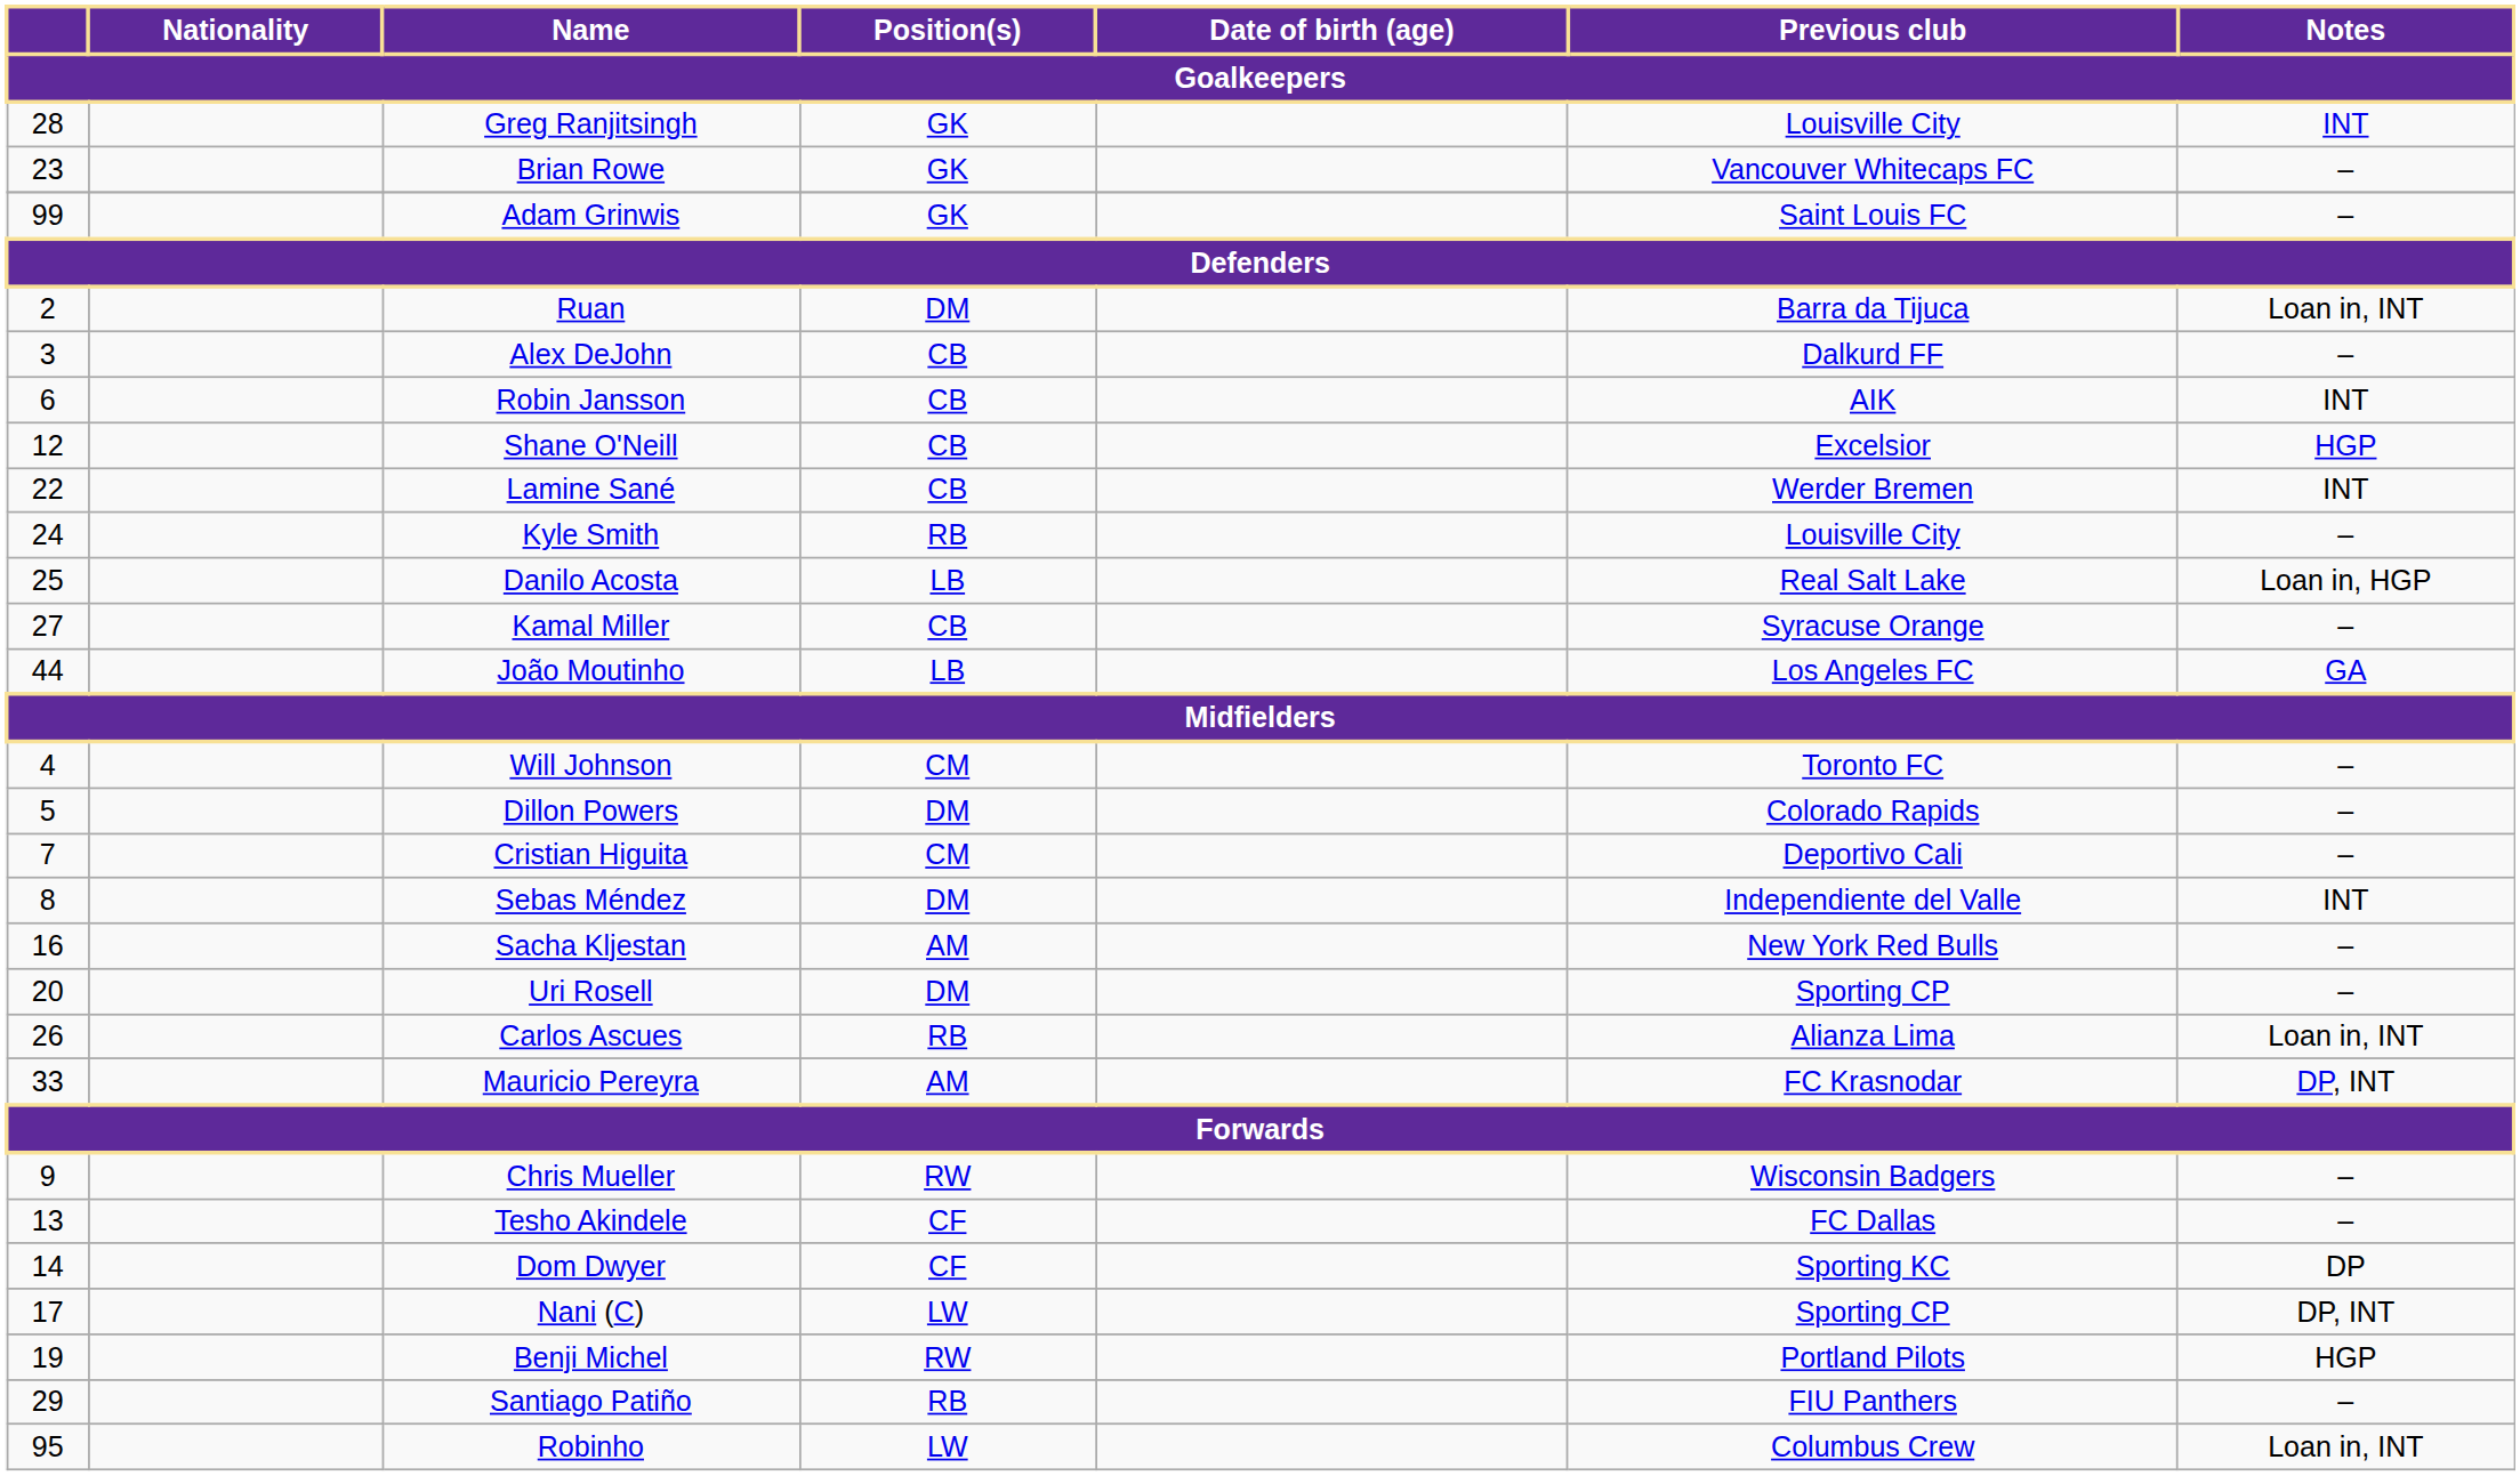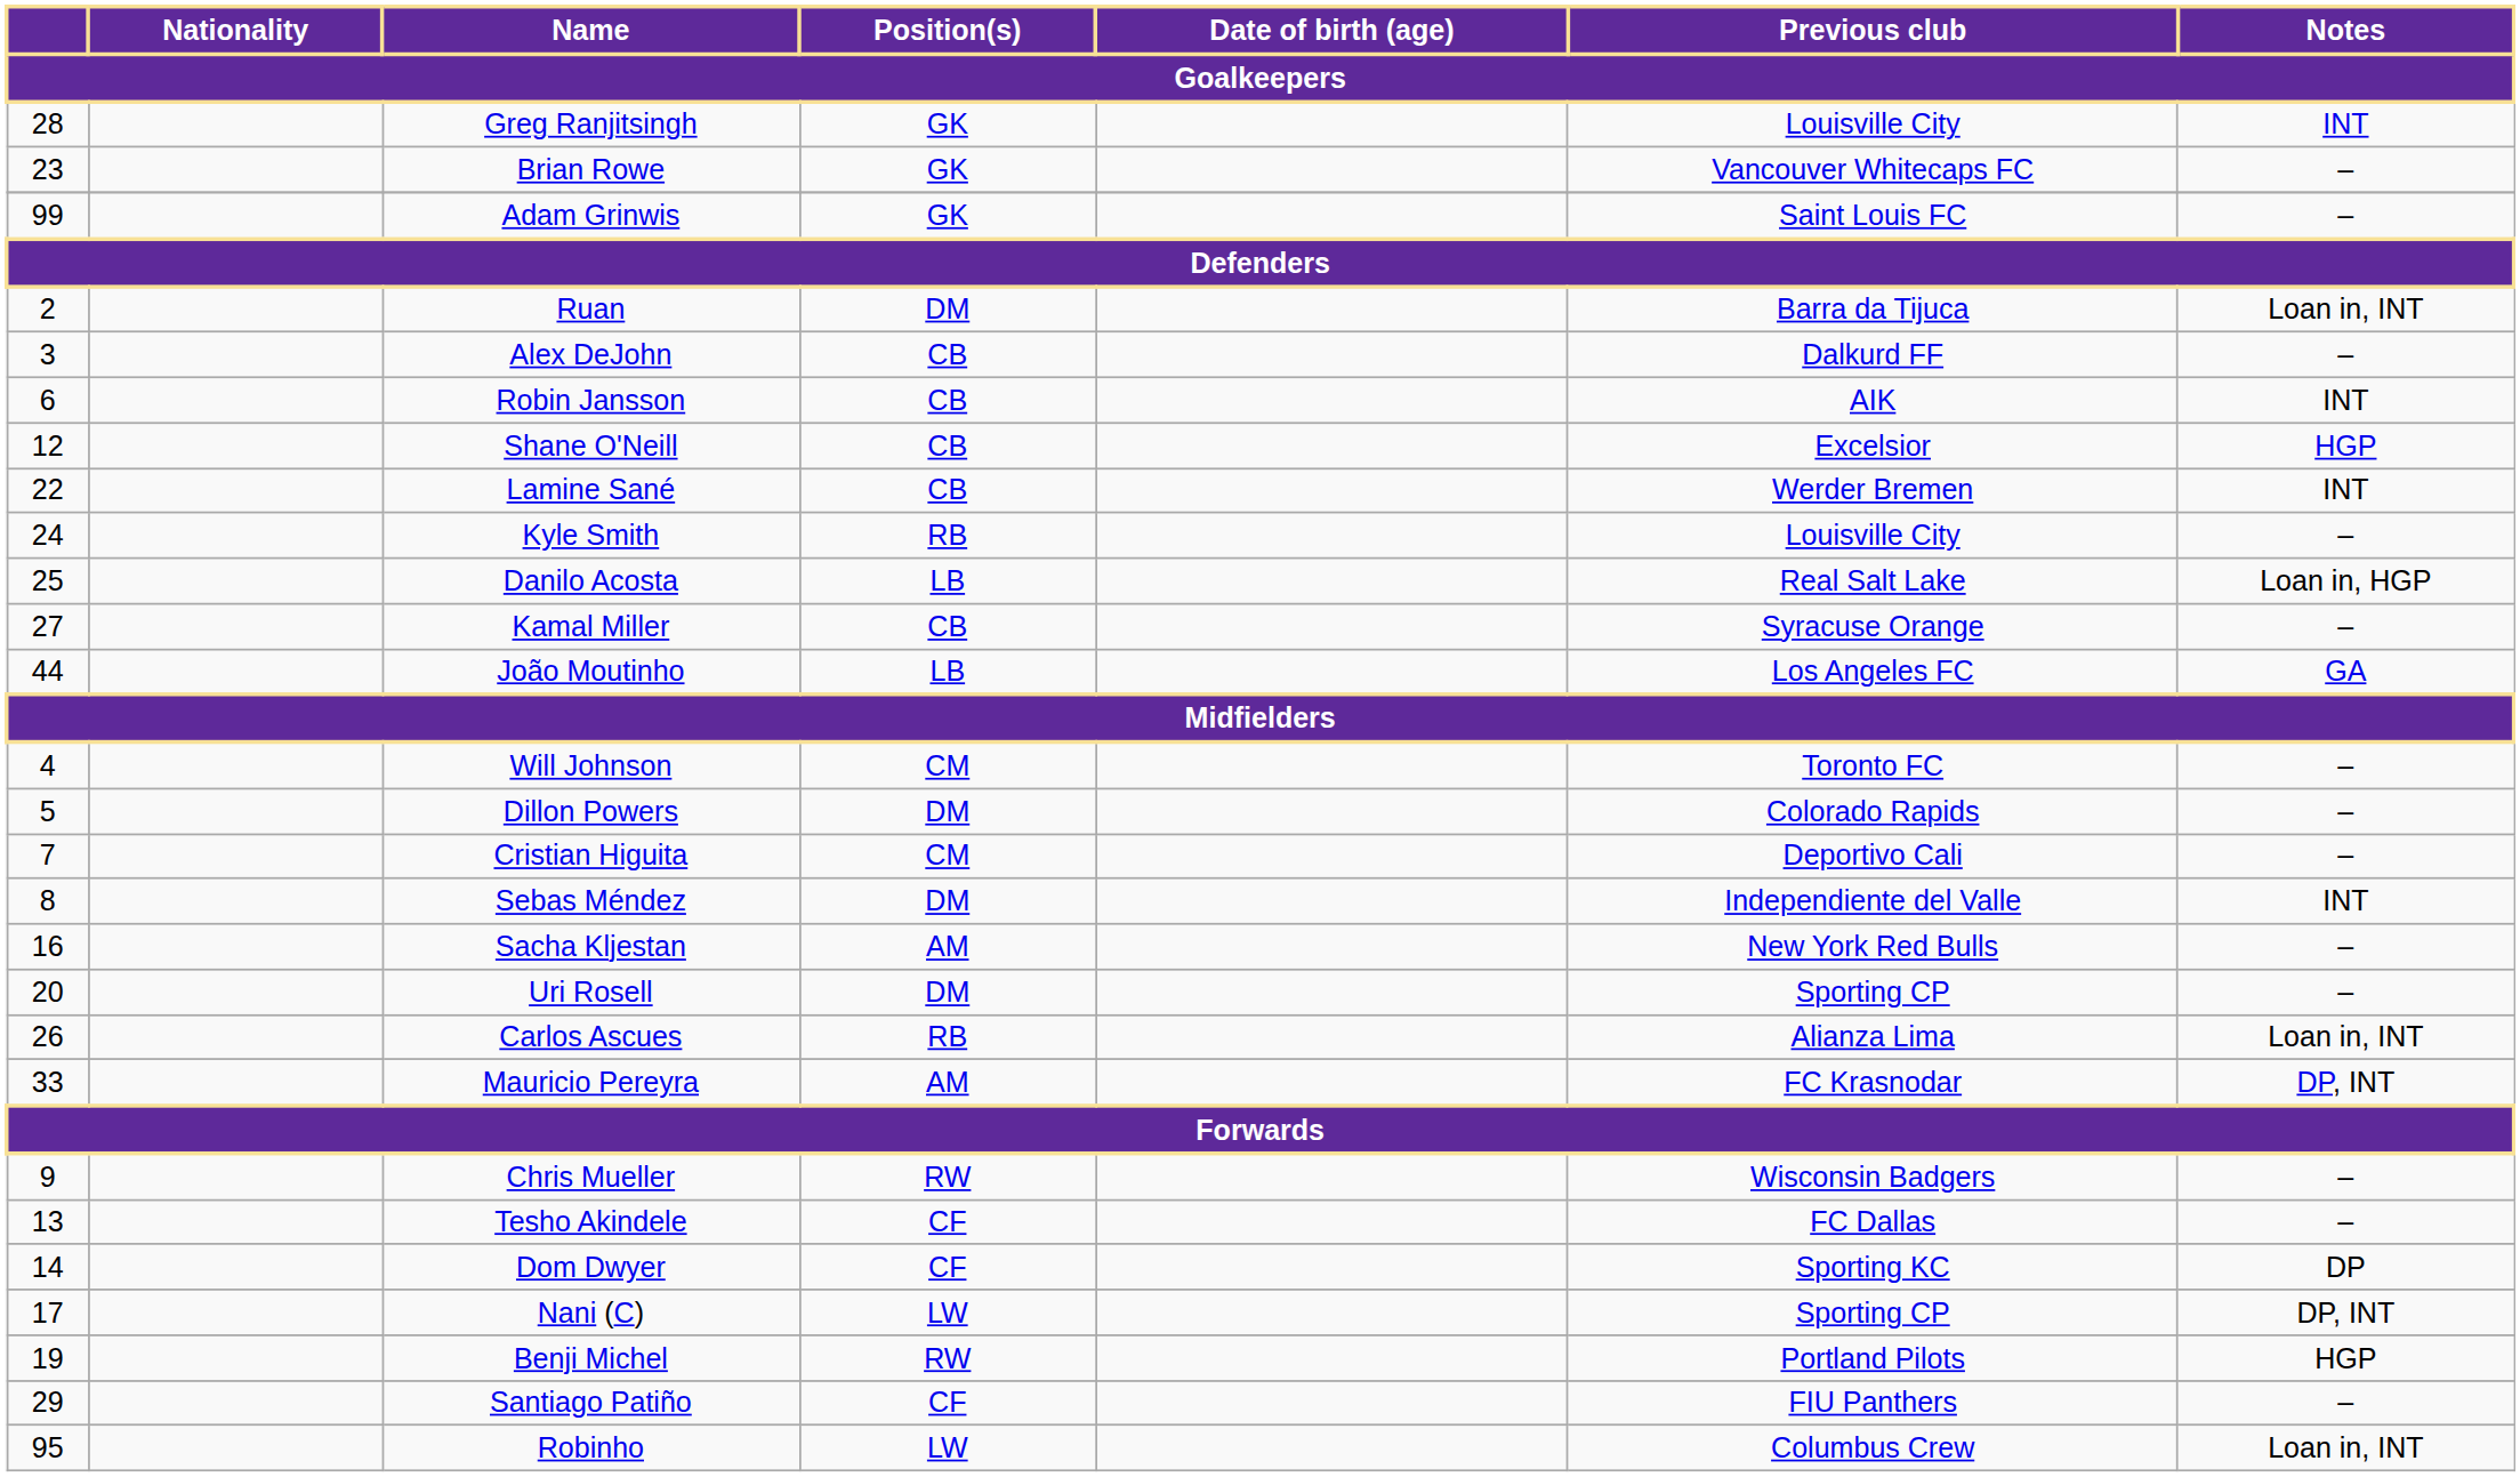 <table class="wikitable" style="text-align:center; font-size:90%; width:100%;">
 <tr>
 <th style="background:#5E299A; color:white; border:2px solid #F8E196; text-align:center;"></th>
 <th style="background:#5E299A; color:white; border:2px solid #F8E196; text-align:center;">Nationality</th>
 <th style="background:#5E299A; color:white; border:2px solid #F8E196; text-align:center;">Name</th>
 <th style="background:#5E299A; color:white; border:2px solid #F8E196; text-align:center;">Position(s)</th>
 <th style="background:#5E299A; color:white; border:2px solid #F8E196; text-align:center;">Date of birth (age)</th>
 <th style="background:#5E299A; color:white; border:2px solid #F8E196; text-align:center;">Previous club</th>
 <th style="background:#5E299A; color:white; border:2px solid #F8E196; text-align:center;">Notes</th>
 </tr>
 <tr>
 <th colspan="7" style="text-align:center; background:#5E299A; color:white; border:2px solid #F8E196;">Goalkeepers</th>
 </tr>
 <tr>
 <td>28</td>
 <td></td>
 <td><a href='#'>Greg Ranjitsingh</a></td>
 <td><a href='#'>GK</a></td>
 <td></td>
 <td> <a href='#'>Louisville City</a></td>
 <td><a href='#'>INT</a></td>
 </tr>
 <tr>
 <td>23</td>
 <td></td>
 <td><a href='#'>Brian Rowe</a></td>
 <td><a href='#'>GK</a></td>
 <td></td>
 <td> <a href='#'>Vancouver Whitecaps FC</a></td>
 <td>–</td>
 </tr>
 <tr>
 </tr>
 <tr>
 <td>99</td>
 <td></td>
 <td><a href='#'>Adam Grinwis</a></td>
 <td><a href='#'>GK</a></td>
 <td></td>
 <td> <a href='#'>Saint Louis FC</a></td>
 <td>–</td>
 </tr>
 <tr>
 <th colspan="7" style="text-align:center; background:#5E299A; color:white; border:2px solid #F8E196;">Defenders</th>
 </tr>
 <tr>
 <td>2</td>
 <td></td>
 <td><a href='#'>Ruan</a></td>
 <td><a href='#'>DM</a></td>
 <td></td>
 <td> <a href='#'>Barra da Tijuca</a></td>
 <td>Loan in, INT</td>
 </tr>
 <tr>
 <td>3</td>
 <td></td>
 <td><a href='#'>Alex DeJohn</a></td>
 <td><a href='#'>CB</a></td>
 <td></td>
 <td> <a href='#'>Dalkurd FF</a></td>
 <td>–</td>
 </tr>
 <tr>
 <td>6</td>
 <td></td>
 <td><a href='#'>Robin Jansson</a></td>
 <td><a href='#'>CB</a></td>
 <td></td>
 <td> <a href='#'>AIK</a></td>
 <td>INT</td>
 </tr>
 <tr>
 <td>12</td>
 <td></td>
 <td><a href='#'>Shane O'Neill</a></td>
 <td><a href='#'>CB</a></td>
 <td></td>
 <td> <a href='#'>Excelsior</a></td>
 <td><a href='#'>HGP</a></td>
 </tr>
 <tr>
 <td>22</td>
 <td></td>
 <td><a href='#'>Lamine Sané</a></td>
 <td><a href='#'>CB</a></td>
 <td></td>
 <td> <a href='#'>Werder Bremen</a></td>
 <td>INT</td>
 </tr>
 <tr>
 <td>24</td>
 <td></td>
 <td><a href='#'>Kyle Smith</a></td>
 <td><a href='#'>RB</a></td>
 <td></td>
 <td> <a href='#'>Louisville City</a></td>
 <td>–</td>
 </tr>
 <tr>
 <td>25</td>
 <td></td>
 <td><a href='#'>Danilo Acosta</a></td>
 <td><a href='#'>LB</a></td>
 <td></td>
 <td> <a href='#'>Real Salt Lake</a></td>
 <td>Loan in, HGP</td>
 </tr>
 <tr>
 <td>27</td>
 <td></td>
 <td><a href='#'>Kamal Miller</a></td>
 <td><a href='#'>CB</a></td>
 <td></td>
 <td> <a href='#'>Syracuse Orange</a></td>
 <td>–</td>
 </tr>
 <tr>
 <td>44</td>
 <td></td>
 <td><a href='#'>João Moutinho</a></td>
 <td><a href='#'>LB</a></td>
 <td></td>
 <td> <a href='#'>Los Angeles FC</a></td>
 <td><a href='#'>GA</a></td>
 </tr>
 <tr>
 <th colspan="7" style="text-align:center; background:#5E299A; color:white; border:2px solid #F8E196;">Midfielders</th>
 </tr>
 <tr>
 <td>4</td>
 <td></td>
 <td><a href='#'>Will Johnson</a></td>
 <td><a href='#'>CM</a></td>
 <td></td>
 <td> <a href='#'>Toronto FC</a></td>
 <td>–</td>
 </tr>
 <tr>
 <td>5</td>
 <td></td>
 <td><a href='#'>Dillon Powers</a></td>
 <td><a href='#'>DM</a></td>
 <td></td>
 <td> <a href='#'>Colorado Rapids</a></td>
 <td>–</td>
 </tr>
 <tr>
 <td>7</td>
 <td></td>
 <td><a href='#'>Cristian Higuita</a></td>
 <td><a href='#'>CM</a></td>
 <td></td>
 <td> <a href='#'>Deportivo Cali</a></td>
 <td>–</td>
 </tr>
 <tr>
 <td>8</td>
 <td></td>
 <td><a href='#'>Sebas Méndez</a></td>
 <td><a href='#'>DM</a></td>
 <td></td>
 <td> <a href='#'>Independiente del Valle</a></td>
 <td>INT</td>
 </tr>
 <tr>
 <td>16</td>
 <td></td>
 <td><a href='#'>Sacha Kljestan</a></td>
 <td><a href='#'>AM</a></td>
 <td></td>
 <td> <a href='#'>New York Red Bulls</a></td>
 <td>–</td>
 </tr>
 <tr>
 <td>20</td>
 <td></td>
 <td><a href='#'>Uri Rosell</a></td>
 <td><a href='#'>DM</a></td>
 <td></td>
 <td> <a href='#'>Sporting CP</a></td>
 <td>–</td>
 </tr>
 <tr>
 <td>26</td>
 <td></td>
 <td><a href='#'>Carlos Ascues</a></td>
 <td><a href='#'>RB</a></td>
 <td></td>
 <td> <a href='#'>Alianza Lima</a></td>
 <td>Loan in, INT</td>
 </tr>
 <tr>
 <td>33</td>
 <td></td>
 <td><a href='#'>Mauricio Pereyra</a></td>
 <td><a href='#'>AM</a></td>
 <td></td>
 <td> <a href='#'>FC Krasnodar</a></td>
 <td><a href='#'>DP</a>, INT</td>
 </tr>
 <tr>
 <th colspan="7" style="text-align:center; background:#5E299A; color:white; border:2px solid #F8E196;">Forwards</th>
 </tr>
 <tr>
 <td>9</td>
 <td></td>
 <td><a href='#'>Chris Mueller</a></td>
 <td><a href='#'>RW</a></td>
 <td></td>
 <td> <a href='#'>Wisconsin Badgers</a></td>
 <td>–</td>
 </tr>
 <tr>
 <td>13</td>
 <td></td>
 <td><a href='#'>Tesho Akindele</a></td>
 <td><a href='#'>CF</a></td>
 <td></td>
 <td> <a href='#'>FC Dallas</a></td>
 <td>–</td>
 </tr>
 <tr>
 <td>14</td>
 <td></td>
 <td><a href='#'>Dom Dwyer</a></td>
 <td><a href='#'>CF</a></td>
 <td></td>
 <td> <a href='#'>Sporting KC</a></td>
 <td>DP</td>
 </tr>
 <tr>
 <td>17</td>
 <td></td>
 <td><a href='#'>Nani</a> (<a href='#'>C</a>)</td>
 <td><a href='#'>LW</a></td>
 <td></td>
 <td> <a href='#'>Sporting CP</a></td>
 <td>DP, INT</td>
 </tr>
 <tr>
 <td>19</td>
 <td></td>
 <td><a href='#'>Benji Michel</a></td>
 <td><a href='#'>RW</a></td>
 <td></td>
 <td> <a href='#'>Portland Pilots</a></td>
 <td>HGP</td>
 </tr>
 <tr>
 <td>29</td>
 <td></td>
 <td><a href='#'>Santiago Patiño</a></td>
-<td><a href='#'>RB</a></td>
+<td><a href='#'>CF</a></td>
 <td></td>
 <td> <a href='#'>FIU Panthers</a></td>
 <td>–</td>
 </tr>
 <tr>
 <td>95</td>
 <td></td>
 <td><a href='#'>Robinho</a></td>
 <td><a href='#'>LW</a></td>
 <td></td>
 <td> <a href='#'>Columbus Crew</a></td>
 <td>Loan in, INT</td>
 </tr>
 </table>
